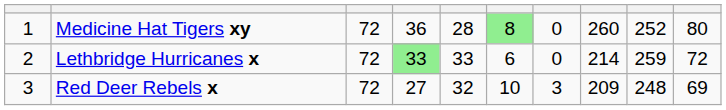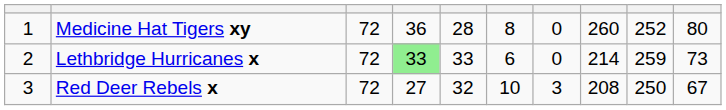 <table class="wikitable sortable">
 <tr>
 <th style="width:2em"></th>
 <th style="width:15em;" class="unsortable"></th>
 <th style="width:2em;"></th>
 <th style="width:2em;"></th>
 <th style="width:2em;"></th>
 <th style="width:2em;"></th>
 <th style="width:2em;"></th>
 <th style="width:2em;"></th>
 <th style="width:2em;"></th>
 <th style="width:2em;"></th>
 </tr>
 <tr style="text-align: center;">
 <td>1</td>
 <td style="text-align:left;"><a href='#'>Medicine Hat Tigers</a> <strong>xy</strong></td>
 <td>72</td>
 <td>36</td>
 <td>28</td>
-<td style="background: lightgreen;">8</td>
+<td>8</td>
 <td>0</td>
 <td>260</td>
 <td>252</td>
 <td>80</td>
 </tr>
 <tr style="text-align: center;">
 <td>2</td>
 <td style="text-align:left;"><a href='#'>Lethbridge Hurricanes</a> <strong>x</strong></td>
 <td>72</td>
 <td style="background: lightgreen;">33</td>
 <td>33</td>
 <td>6</td>
 <td>0</td>
 <td>214</td>
 <td>259</td>
-<td>72</td>
+<td>73</td>
 </tr>
 <tr style="text-align: center;">
 <td>3</td>
 <td style="text-align:left;"><a href='#'>Red Deer Rebels</a> <strong>x</strong></td>
 <td>72</td>
 <td>27</td>
 <td>32</td>
 <td>10</td>
 <td>3</td>
-<td>209</td>
-<td>248</td>
-<td>69</td>
+<td>208</td>
+<td>250</td>
+<td>67</td>
 </tr>
 </table>
